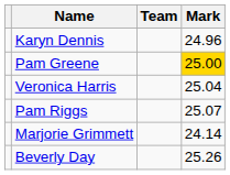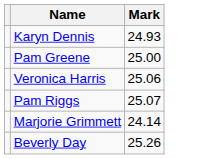 <table class=wikitable>
 <tr>
 <th></th>
 <th>Name</th>
-<th>Team</th>
 <th>Mark</th>
 </tr>
 <tr>
 <td></td>
 <td><a href='#'>Karyn Dennis</a></td>
-<td></td>
-<td>24.96</td>
+<td>24.93</td>
 </tr>
 <tr>
 <td></td>
 <td><a href='#'>Pam Greene</a></td>
-<td></td>
-<td style="background: gold;">25.00</td>
+<td>25.00</td>
 </tr>
 <tr>
 <td></td>
 <td><a href='#'>Veronica Harris</a></td>
-<td></td>
-<td>25.04</td>
+<td>25.06</td>
 </tr>
 <tr>
 <td></td>
 <td><a href='#'>Pam Riggs</a></td>
-<td></td>
 <td>25.07</td>
 </tr>
 <tr>
 <td></td>
 <td><a href='#'>Marjorie Grimmett</a></td>
-<td></td>
 <td>24.14</td>
 </tr>
 <tr>
 <td></td>
 <td><a href='#'>Beverly Day</a></td>
-<td></td>
 <td>25.26</td>
 </tr>
 </table>
